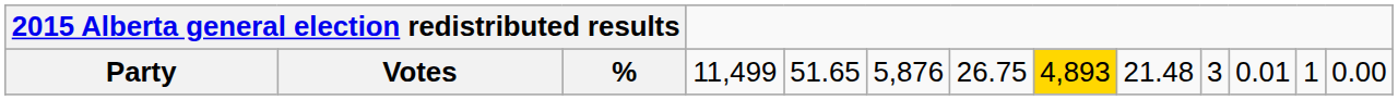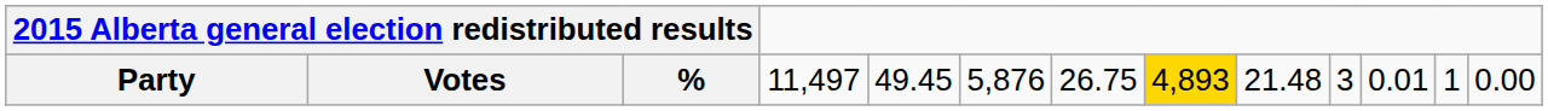 <table class=wikitable>
 <tr>
 <th colspan=4><a href='#'>2015 Alberta general election</a> redistributed results</th>
 </tr>
 <tr>
 <th colspan=2>Party</th>
 <th>Votes</th>
 <th>%<br></th>
-<td align=right>11,499</td>
-<td align=right>51.65<br></td>
+<td align=right>11,497</td>
+<td align=right>49.45<br></td>
 <td align=right>5,876</td>
 <td align=right>26.75<br></td>
 <td align=right style="background: gold;">4,893</td>
 <td align=right>21.48<br></td>
 <td align=right>3</td>
 <td align=right>0.01<br></td>
 <td align=right>1</td>
 <td align=right>0.00<br></td>
 </tr>
 </table>
